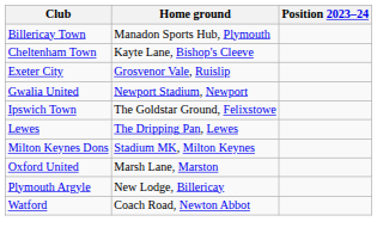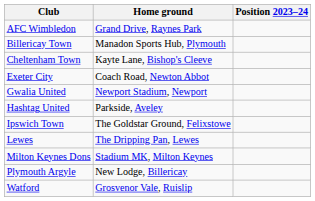 <table class="wikitable sortable" style="text-align:center;">
 <tr>
 <th>Club</th>
 <th>Home ground</th>
 <th>Position <a href='#'>2023–24</a></th>
+</tr>
+<tr>
+<td style="text-align:left;"><a href='#'>AFC Wimbledon</a></td>
+<td style="text-align:left;"><a href='#'>Grand Drive</a>, <a href='#'>Raynes Park</a></td>
+<td></td>
 </tr>
 <tr>
 <td style="text-align:left;"><a href='#'>Billericay Town</a></td>
 <td style="text-align:left;">Manadon Sports Hub, <a href='#'>Plymouth</a></td>
 <td></td>
 </tr>
 <tr>
 <td style="text-align:left;"><a href='#'>Cheltenham Town</a></td>
 <td style="text-align:left;">Kayte Lane, <a href='#'>Bishop's Cleeve</a></td>
 <td></td>
 </tr>
 <tr>
 <td style="text-align:left;"><a href='#'>Exeter City</a></td>
-<td style="text-align:left;"><a href='#'>Grosvenor Vale</a>, <a href='#'>Ruislip</a></td>
+<td style="text-align:left;">Coach Road, <a href='#'>Newton Abbot</a></td>
 <td></td>
 </tr>
 <tr>
 <td style="text-align:left;"><a href='#'>Gwalia United</a></td>
 <td style="text-align:left;"><a href='#'>Newport Stadium</a>, <a href='#'>Newport</a></td>
+<td></td>
+</tr>
+<tr>
+<td style="text-align:left;"><a href='#'>Hashtag United</a></td>
+<td style="text-align:left;">Parkside, <a href='#'>Aveley</a></td>
 <td></td>
 </tr>
 <tr>
 <td style="text-align:left;"><a href='#'>Ipswich Town</a></td>
 <td style="text-align:left;">The Goldstar Ground, <a href='#'>Felixstowe</a></td>
 <td></td>
 </tr>
 <tr>
 <td style="text-align:left;"><a href='#'>Lewes</a></td>
 <td style="text-align:left;"><a href='#'>The Dripping Pan</a>, <a href='#'>Lewes</a></td>
 <td></td>
 </tr>
 <tr>
 <td style="text-align:left;"><a href='#'>Milton Keynes Dons</a></td>
 <td style="text-align:left;"><a href='#'>Stadium MK</a>, <a href='#'>Milton Keynes</a></td>
 <td></td>
 </tr>
 <tr>
-<td style="text-align:left;"><a href='#'>Oxford United</a></td>
-<td style="text-align:left;">Marsh Lane, <a href='#'>Marston</a></td>
-<td></td>
-</tr>
-<tr>
 <td style="text-align:left;"><a href='#'>Plymouth Argyle</a></td>
 <td style="text-align:left;">New Lodge, <a href='#'>Billericay</a></td>
 <td></td>
 </tr>
 <tr>
 <td style="text-align:left;"><a href='#'>Watford</a></td>
-<td style="text-align:left;">Coach Road, <a href='#'>Newton Abbot</a></td>
+<td style="text-align:left;"><a href='#'>Grosvenor Vale</a>, <a href='#'>Ruislip</a></td>
 <td></td>
 </tr>
 </table>
